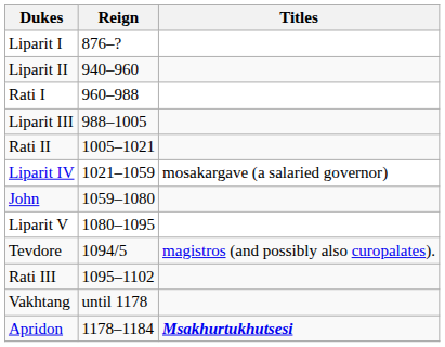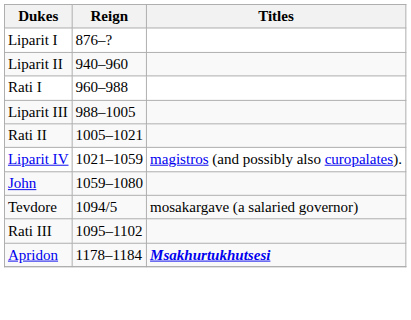 <table class="wikitable sortable">
 <tr>
 <th>Dukes</th>
 <th>Reign</th>
 <th>Titles</th>
 </tr>
 <tr style="background:#fff;">
 <td>Liparit I</td>
 <td>876–?</td>
 <td></td>
 </tr>
 <tr>
 <td>Liparit II</td>
 <td>940–960</td>
 <td></td>
 </tr>
 <tr style="background:#fff;">
 <td>Rati I</td>
 <td>960–988</td>
 <td></td>
 </tr>
 <tr>
 <td>Liparit III</td>
 <td>988–1005</td>
 <td></td>
 </tr>
 <tr>
 <td>Rati II</td>
 <td>1005–1021</td>
 <td></td>
 </tr>
 <tr style="background:#fff;">
 <td><a href='#'>Liparit IV</a></td>
 <td>1021–1059</td>
-<td>mosakargave (a salaried governor)</td>
+<td><a href='#'>magistros</a> (and possibly also <a href='#'>curopalates</a>).</td>
 </tr>
 <tr>
 <td><a href='#'>John</a></td>
 <td>1059–1080</td>
 <td></td>
 </tr>
-<tr style="background:#fff;">
-<td>Liparit V</td>
-<td>1080–1095</td>
-<td></td>
-</tr>
 <tr>
 <td>Tevdore</td>
 <td>1094/5</td>
-<td><a href='#'>magistros</a> (and possibly also <a href='#'>curopalates</a>).</td>
+<td>mosakargave (a salaried governor)</td>
 </tr>
 <tr>
 <td>Rati III</td>
 <td>1095–1102</td>
-<td></td>
-</tr>
-<tr>
-<td>Vakhtang</td>
-<td>until 1178</td>
 <td></td>
 </tr>
 <tr>
 <td><a href='#'>Apridon</a></td>
 <td>1178–1184</td>
 <td><strong><em><a href='#'>Msakhurtukhutsesi</a></em></strong></td>
 </tr>
 <tr style="background:#fff;">
 </tr>
 </table>
